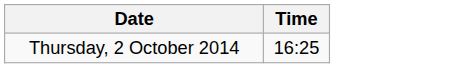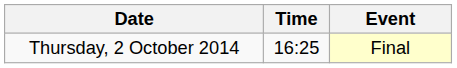 <table class = "wikitable" style="text-align:center;">
 <tr>
 <th width=220>Date</th>
 <th width=50>Time</th>
+<th width=100>Event</th>
 </tr>
 <tr>
 <td>Thursday, 2 October 2014</td>
 <td>16:25</td>
+<td bgcolor=ffffcc>Final</td>
 </tr>
 </table>
